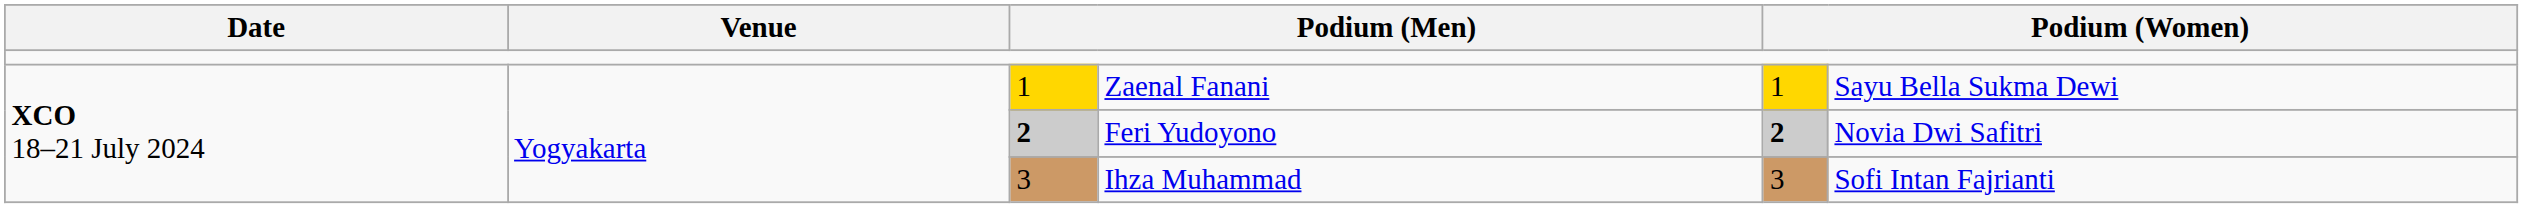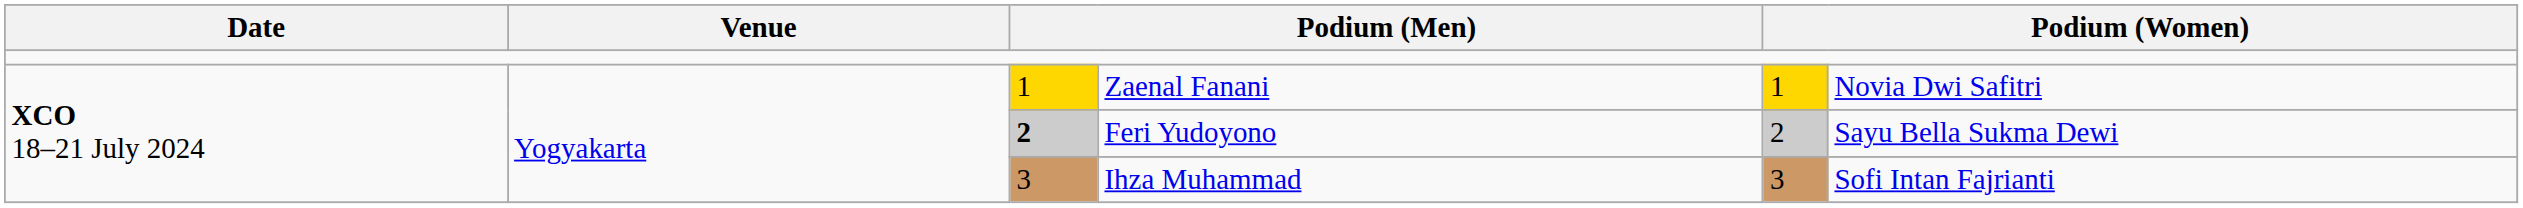 <table class="wikitable" width=70%>
 <tr>
 <th>Date</th>
 <th width=20%>Venue</th>
 <th colspan=2 width=30%>Podium (Men)</th>
 <th colspan=2 width=30%>Podium (Women)</th>
 </tr>
 <tr>
 <td colspan=6></td>
 </tr>
 <tr>
 <td rowspan=3><strong>XCO</strong> <br> 18–21 July 2024</td>
 <td rowspan=3><br><a href='#'>Yogyakarta</a></td>
 <td bgcolor=FFD700>1</td>
 <td><a href='#'>Zaenal Fanani</a></td>
 <td bgcolor=FFD700>1</td>
-<td><a href='#'>Sayu Bella Sukma Dewi</a></td>
+<td><a href='#'>Novia Dwi Safitri</a></td>
 </tr>
 <tr>
 <td bgcolor=CCCCCC><strong>2</strong></td>
 <td><a href='#'>Feri Yudoyono</a></td>
-<td bgcolor=CCCCCC><strong>2</strong></td>
-<td><a href='#'>Novia Dwi Safitri</a></td>
+<td bgcolor=CCCCCC>2</td>
+<td><a href='#'>Sayu Bella Sukma Dewi</a></td>
 </tr>
 <tr>
 <td bgcolor=CC9966>3</td>
 <td><a href='#'>Ihza Muhammad</a></td>
 <td bgcolor=CC9966>3</td>
 <td><a href='#'>Sofi Intan Fajrianti</a></td>
 </tr>
 </table>
